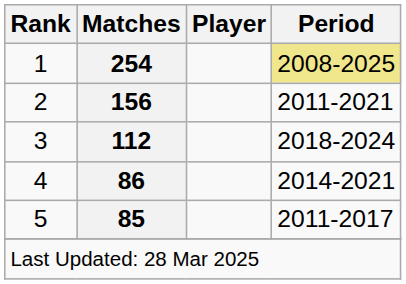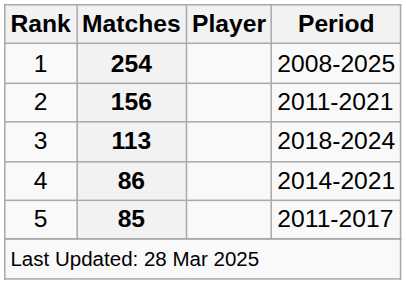 <table class="wikitable">
 <tr>
 <th>Rank</th>
 <th>Matches</th>
 <th>Player</th>
 <th>Period</th>
 </tr>
 <tr>
 <td align=center>1</td>
 <th scope=row style=text-align:center;>254</th>
 <td></td>
-<td style="background: khaki;">2008-2025</td>
+<td>2008-2025</td>
 </tr>
 <tr>
 <td align=center>2</td>
 <th scope=row style=text-align:center;>156</th>
 <td></td>
 <td>2011-2021</td>
 </tr>
 <tr>
 <td align=center>3</td>
-<th scope=row style=text-align:center;>112</th>
+<th scope=row style=text-align:center;>113</th>
 <td></td>
 <td>2018-2024</td>
 </tr>
 <tr>
 <td align=center>4</td>
 <th scope=row style=text-align:center;>86</th>
 <td></td>
 <td>2014-2021</td>
 </tr>
 <tr>
 <td align=center>5</td>
 <th scope=row style=text-align:center;>85</th>
 <td></td>
 <td>2011-2017</td>
 </tr>
 <tr>
 </tr>
 <tr class=sortbottom>
 <td colspan=4><small>Last Updated: 28 Mar 2025</small></td>
 </tr>
 </table>
